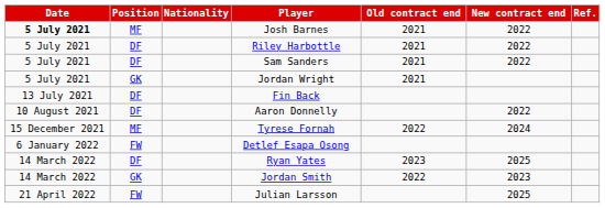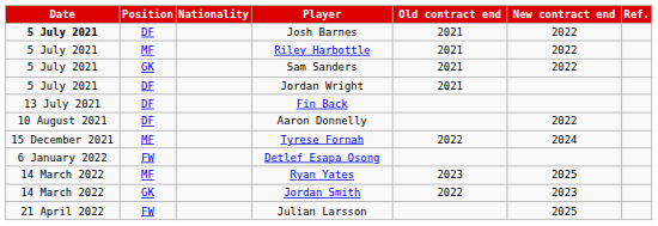 <table class="wikitable"  style="text-align:center; font-size:90%; ">
 <tr>
 <th style="background:#DD0000; color:#FFFFFF; width:120px;">Date</th>
 <th style="background:#DD0000; color:#FFFFFF; width:25px;">Position</th>
 <th style="background:#DD0000; color:#FFFFFF; width:50px;">Nationality</th>
 <th style="background:#DD0000; color:#FFFFFF; width:150px;">Player</th>
 <th style="background:#DD0000; color:#FFFFFF; width:120px;">Old contract end</th>
 <th style="background:#DD0000; color:#FFFFFF; width:120px;">New contract end</th>
 <th style="background:#DD0000; color:#FFFFFF; width:25px;">Ref.</th>
 </tr>
 <tr>
 <td><strong>5 July 2021</strong></td>
-<td><a href='#'>MF</a></td>
+<td><a href='#'>DF</a></td>
 <td></td>
 <td>Josh Barnes</td>
 <td>2021</td>
 <td>2022</td>
 <td></td>
 </tr>
 <tr>
 <td>5 July 2021</td>
-<td><a href='#'>DF</a></td>
+<td><a href='#'>MF</a></td>
 <td></td>
 <td><a href='#'>Riley Harbottle</a></td>
 <td>2021</td>
 <td>2022</td>
 <td></td>
 </tr>
 <tr>
 <td>5 July 2021</td>
-<td><a href='#'>DF</a></td>
+<td><a href='#'>GK</a></td>
 <td></td>
 <td>Sam Sanders</td>
 <td>2021</td>
 <td>2022</td>
 <td></td>
 </tr>
 <tr>
 <td>5 July 2021</td>
-<td><a href='#'>GK</a></td>
+<td><a href='#'>DF</a></td>
 <td></td>
 <td>Jordan Wright</td>
 <td>2021</td>
 <td></td>
 <td></td>
 </tr>
 <tr>
 <td>13 July 2021</td>
 <td><a href='#'>DF</a></td>
 <td></td>
 <td><a href='#'>Fin Back</a></td>
 <td></td>
 <td></td>
 <td></td>
 </tr>
 <tr>
 <td>10 August 2021</td>
 <td><a href='#'>DF</a></td>
 <td></td>
 <td>Aaron Donnelly</td>
 <td></td>
 <td>2022</td>
 <td></td>
 </tr>
 <tr>
 <td>15 December 2021</td>
 <td><a href='#'>MF</a></td>
 <td></td>
 <td><a href='#'>Tyrese Fornah</a></td>
 <td>2022</td>
 <td>2024</td>
 <td></td>
 </tr>
 <tr>
 <td>6 January 2022</td>
 <td><a href='#'>FW</a></td>
 <td></td>
 <td><a href='#'>Detlef Esapa Osong</a></td>
 <td></td>
 <td></td>
 <td></td>
 </tr>
 <tr>
 <td>14 March 2022</td>
-<td><a href='#'>DF</a></td>
+<td><a href='#'>MF</a></td>
 <td></td>
 <td><a href='#'>Ryan Yates</a></td>
 <td>2023</td>
 <td>2025</td>
 <td></td>
 </tr>
 <tr>
 <td>14 March 2022</td>
 <td><a href='#'>GK</a></td>
 <td></td>
 <td><a href='#'>Jordan Smith</a></td>
 <td>2022</td>
 <td>2023</td>
 <td></td>
 </tr>
 <tr>
 <td>21 April 2022</td>
 <td><a href='#'>FW</a></td>
 <td></td>
 <td>Julian Larsson</td>
 <td></td>
 <td>2025</td>
 <td></td>
 </tr>
 </table>
